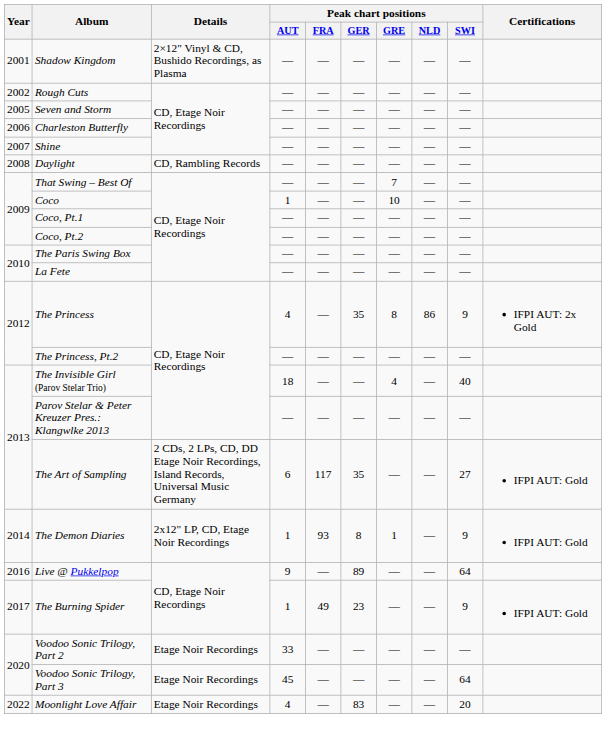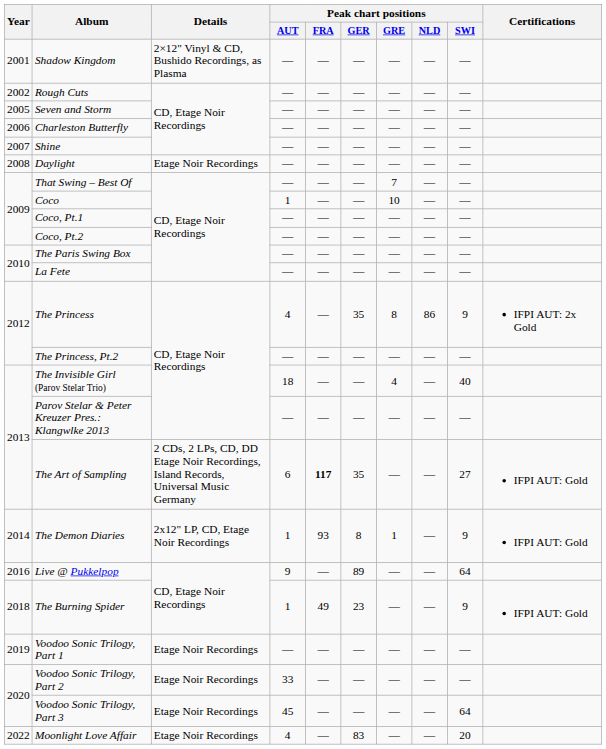 <table class="wikitable">
 <tr>
 <th scope="col" rowspan="2" width=10>Year</th>
 <th scope="col" rowspan="2" style="width:10em;">Album</th>
 <th scope="col" rowspan="2" style="width:10em;">Details</th>
 <th scope="col" colspan="6">Peak chart positions</th>
 <th scope="col" rowspan="2" style="width:10em;">Certifications</th>
 </tr>
 <tr>
 <th scope="col" style="width:3em;font-size:90%"><a href='#'>AUT</a><br></th>
 <th scope="col" style="width:3em;font-size:90%"><a href='#'>FRA</a><br></th>
 <th scope="col" style="width:3em;font-size:90%"><a href='#'>GER</a><br></th>
 <th scope="col" style="width:3em;font-size:90%"><a href='#'>GRE</a><br></th>
 <th scope="col" style="width:3em;font-size:90%"><a href='#'>NLD</a><br></th>
 <th scope="col" style="width:3em;font-size:90%"><a href='#'>SWI</a><br></th>
 </tr>
 <tr>
 <td scope="row">2001</td>
 <td scope="row"><em>Shadow Kingdom</em></td>
 <td>2×12" Vinyl & CD, Bushido Recordings, as Plasma</td>
 <td align=center>—</td>
 <td align=center>—</td>
 <td align=center>—</td>
 <td align=center>—</td>
 <td align=center>—</td>
 <td align=center>—</td>
 <td></td>
 </tr>
 <tr>
 <td scope="row">2002</td>
 <td scope="row"><em>Rough Cuts</em></td>
 <td rowspan="4">CD, Etage Noir Recordings</td>
 <td align=center>—</td>
 <td align=center>—</td>
 <td align=center>—</td>
 <td align=center>—</td>
 <td align=center>—</td>
 <td align=center>—</td>
 <td></td>
 </tr>
 <tr>
 <td scope="row">2005</td>
 <td scope="row"><em>Seven and Storm</em></td>
 <td align=center>—</td>
 <td align=center>—</td>
 <td align=center>—</td>
 <td align=center>—</td>
 <td align=center>—</td>
 <td align=center>—</td>
 <td></td>
 </tr>
 <tr>
 <td>2006</td>
 <td><em>Charleston Butterfly</em></td>
 <td align="center">—</td>
 <td align="center">—</td>
 <td align="center">—</td>
 <td align="center">—</td>
 <td align="center">—</td>
 <td align="center">—</td>
 <td></td>
 </tr>
 <tr>
 <td scope="row">2007</td>
 <td scope="row"><em>Shine</em></td>
 <td align=center>—</td>
 <td align=center>—</td>
 <td align=center>—</td>
 <td align=center>—</td>
 <td align=center>—</td>
 <td align=center>—</td>
 <td></td>
 </tr>
 <tr>
 <td scope="row">2008</td>
 <td scope="row"><em>Daylight</em></td>
-<td>CD, Rambling Records</td>
+<td>Etage Noir Recordings</td>
 <td align=center>—</td>
 <td align=center>—</td>
 <td align=center>—</td>
 <td align=center>—</td>
 <td align=center>—</td>
 <td align=center>—</td>
 <td></td>
 </tr>
 <tr>
 <td rowspan="4" scope="row">2009</td>
 <td scope="row"><em>That Swing – Best Of</em></td>
 <td rowspan="6">CD, Etage Noir Recordings</td>
 <td align=center>—</td>
 <td align=center>—</td>
 <td align=center>—</td>
 <td align=center>7</td>
 <td align=center>—</td>
 <td align=center>—</td>
 <td></td>
 </tr>
 <tr>
 <td scope="row"><em>Coco</em></td>
 <td align=center>1</td>
 <td align=center>—</td>
 <td align=center>—</td>
 <td align=center>10</td>
 <td align=center>—</td>
 <td align=center>—</td>
 <td></td>
 </tr>
 <tr>
 <td><em>Coco, Pt.1</em></td>
 <td align="center">—</td>
 <td align="center">—</td>
 <td align="center">—</td>
 <td align="center">—</td>
 <td align="center">—</td>
 <td align="center">—</td>
 <td></td>
 </tr>
 <tr>
 <td><em>Coco, Pt.2</em></td>
 <td align="center">—</td>
 <td align="center">—</td>
 <td align="center">—</td>
 <td align="center">—</td>
 <td align="center">—</td>
 <td align="center">—</td>
 <td></td>
 </tr>
 <tr>
 <td rowspan="2" scope="row">2010</td>
 <td scope="row"><em>The Paris Swing Box</em></td>
 <td align="center">—</td>
 <td align="center">—</td>
 <td align="center">—</td>
 <td align="center">—</td>
 <td align="center">—</td>
 <td align="center">—</td>
 <td></td>
 </tr>
 <tr>
 <td scope="row"><em>La Fete</em></td>
 <td align="center">—</td>
 <td align="center">—</td>
 <td align="center">—</td>
 <td align="center">—</td>
 <td align="center">—</td>
 <td align="center">—</td>
 <td></td>
 </tr>
 <tr>
 <td rowspan="2" scope="row">2012</td>
 <td scope="row"><em>The Princess</em></td>
 <td rowspan="4">CD, Etage Noir Recordings</td>
 <td align="center">4</td>
 <td align="center">—</td>
 <td align="center">35</td>
 <td align="center">8</td>
 <td align="center">86</td>
 <td align="center">9</td>
 <td><br><ul><li>IFPI AUT: 2x Gold</li></ul></td>
 </tr>
 <tr>
 <td><em>The Princess, Pt.2</em></td>
 <td align="center">—</td>
 <td align="center">—</td>
 <td align="center">—</td>
 <td align="center">—</td>
 <td align="center">—</td>
 <td align="center">—</td>
 <td></td>
 </tr>
 <tr>
 <td rowspan="3" scope="row">2013</td>
 <td scope="row"><em>The Invisible Girl</em> <br><small>(Parov Stelar Trio)</small></td>
 <td align="center">18</td>
 <td align="center">—</td>
 <td align="center">—</td>
 <td align="center">4</td>
 <td align="center">—</td>
 <td align="center">40</td>
 <td></td>
 </tr>
 <tr>
 <td><em>Parov Stelar & Peter Kreuzer Pres.: Klangwlke 2013</em></td>
 <td align="center">—</td>
 <td align="center">—</td>
 <td align="center">—</td>
 <td align="center">—</td>
 <td align="center">—</td>
 <td align="center">—</td>
 <td></td>
 </tr>
 <tr>
 <td scope="row"><em>The Art of Sampling</em></td>
 <td>2 CDs, 2 LPs, CD, DD Etage Noir Recordings, Island Records, Universal Music Germany</td>
 <td align="center">6</td>
-<td align="center">117</td>
+<td align="center"><strong>117</strong></td>
 <td align="center">35</td>
 <td align="center">—</td>
 <td align="center">—</td>
 <td align="center">27</td>
 <td><br><ul><li>IFPI AUT: Gold</li></ul></td>
 </tr>
 <tr>
 <td scope="row">2014</td>
 <td scope="row"><em>The Demon Diaries</em></td>
 <td>2x12" LP, CD, Etage Noir Recordings</td>
 <td align=center>1</td>
 <td align=center>93</td>
 <td align=center>8</td>
 <td align=center>1</td>
 <td align=center>—</td>
 <td align=center>9</td>
 <td><br><ul><li>IFPI AUT: Gold</li></ul></td>
 </tr>
 <tr>
 <td scope="row">2016</td>
 <td scope="row"><em>Live @ <a href='#'>Pukkelpop</a></em></td>
 <td rowspan="2">CD, Etage Noir Recordings</td>
 <td align=center>9</td>
 <td align=center>—</td>
 <td align=center>89</td>
 <td align=center>—</td>
 <td align=center>—</td>
 <td align=center>64</td>
 <td></td>
 </tr>
 <tr>
-<td scope="row">2017</td>
+<td scope="row">2018</td>
 <td scope="row"><em>The Burning Spider</em></td>
 <td align=center>1</td>
 <td align=center>49</td>
 <td align=center>23</td>
 <td align=center>—</td>
 <td align=center>—</td>
 <td align=center>9</td>
 <td><br><ul><li>IFPI AUT: Gold</li></ul></td>
+</tr>
+<tr>
+<td scope="row">2019</td>
+<td scope="row"><em>Voodoo Sonic Trilogy, Part 1</em></td>
+<td>Etage Noir Recordings</td>
+<td align=center>—</td>
+<td align=center>—</td>
+<td align=center>—</td>
+<td align=center>—</td>
+<td align=center>—</td>
+<td align=center>—</td>
+<td></td>
 </tr>
 <tr>
 <td rowspan="2">2020</td>
 <td><em>Voodoo Sonic Trilogy, Part 2</em></td>
 <td>Etage Noir Recordings</td>
 <td align=center>33</td>
 <td align=center>—</td>
 <td align=center>—</td>
 <td align=center>—</td>
 <td align=center>—</td>
 <td align=center>—</td>
 <td></td>
 </tr>
 <tr>
 <td><em>Voodoo Sonic Trilogy, Part 3</em></td>
 <td>Etage Noir Recordings</td>
 <td align=center>45</td>
 <td align=center>—</td>
 <td align=center>—</td>
 <td align=center>—</td>
 <td align=center>—</td>
 <td align=center>64</td>
 <td></td>
 </tr>
 <tr>
 <td>2022</td>
 <td><em>Moonlight Love Affair</em></td>
 <td>Etage Noir Recordings</td>
 <td align=center>4</td>
 <td align=center>—</td>
 <td align=center>83</td>
 <td align=center>—</td>
 <td align=center>—</td>
 <td align=center>20</td>
 <td></td>
 </tr>
 </table>
